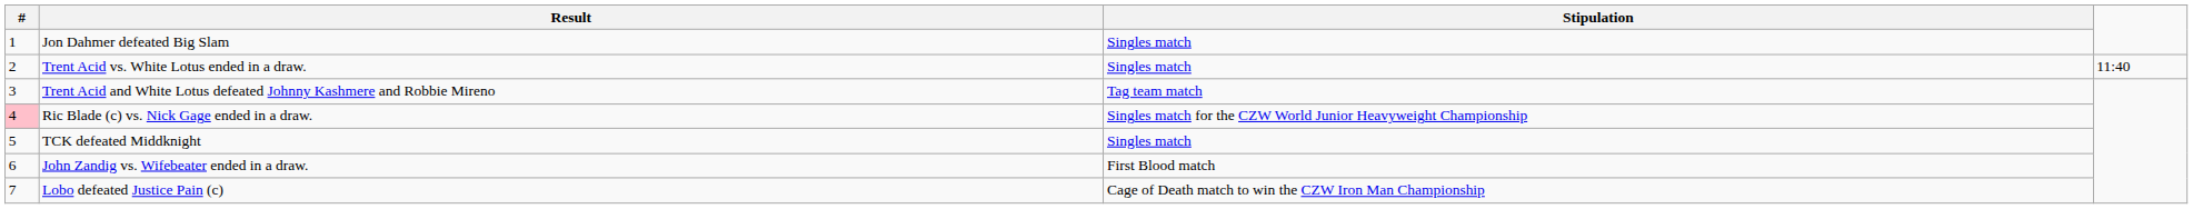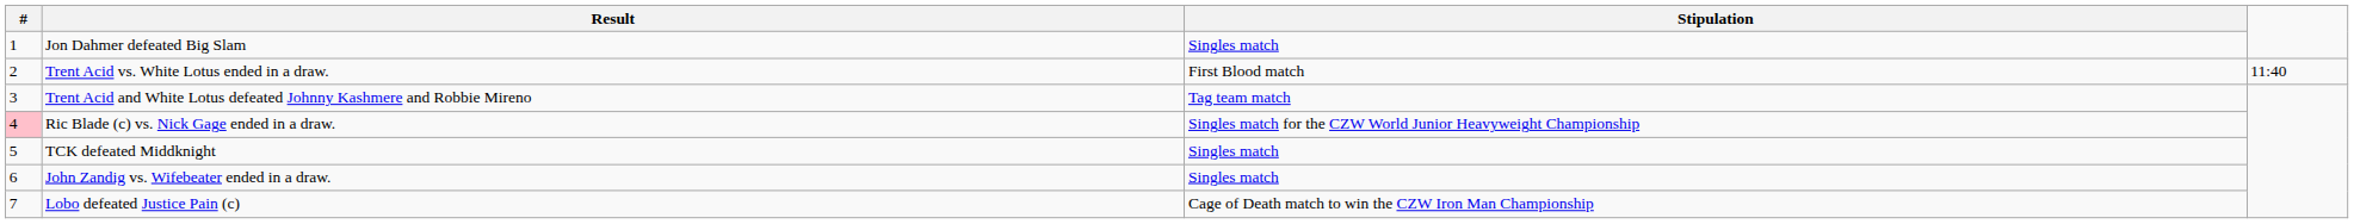 <table class="wikitable sortable" style="font-size:85%; text-align:left; width:100%;">
 <tr>
 <th><strong>#</strong></th>
 <th><strong>Result</strong></th>
 <th><strong>Stipulation</strong></th>
 </tr>
 <tr>
 <td>1</td>
 <td>Jon Dahmer defeated Big Slam</td>
 <td><a href='#'>Singles match</a></td>
 </tr>
 <tr>
 <td>2</td>
 <td><a href='#'>Trent Acid</a> vs. White Lotus ended in a draw.</td>
-<td><a href='#'>Singles match</a></td>
+<td>First Blood match</td>
 <td>11:40</td>
 </tr>
 <tr>
 <td>3</td>
 <td><a href='#'>Trent Acid</a> and White Lotus defeated <a href='#'>Johnny Kashmere</a> and Robbie Mireno</td>
 <td><a href='#'>Tag team match</a></td>
 </tr>
 <tr>
 <td style="background: pink;">4</td>
 <td>Ric Blade (c) vs. <a href='#'>Nick Gage</a> ended in a draw.</td>
 <td><a href='#'>Singles match</a> for the <a href='#'>CZW World Junior Heavyweight Championship</a></td>
 </tr>
 <tr>
 <td>5</td>
 <td>TCK defeated Middknight</td>
 <td><a href='#'>Singles match</a></td>
 </tr>
 <tr>
 <td>6</td>
 <td><a href='#'>John Zandig</a> vs. <a href='#'>Wifebeater</a> ended in a draw.</td>
-<td>First Blood match</td>
+<td><a href='#'>Singles match</a></td>
 </tr>
 <tr>
 <td>7</td>
 <td><a href='#'>Lobo</a> defeated <a href='#'>Justice Pain</a> (c)</td>
 <td>Cage of Death match to win the <a href='#'>CZW Iron Man Championship</a></td>
 </tr>
 </table>
